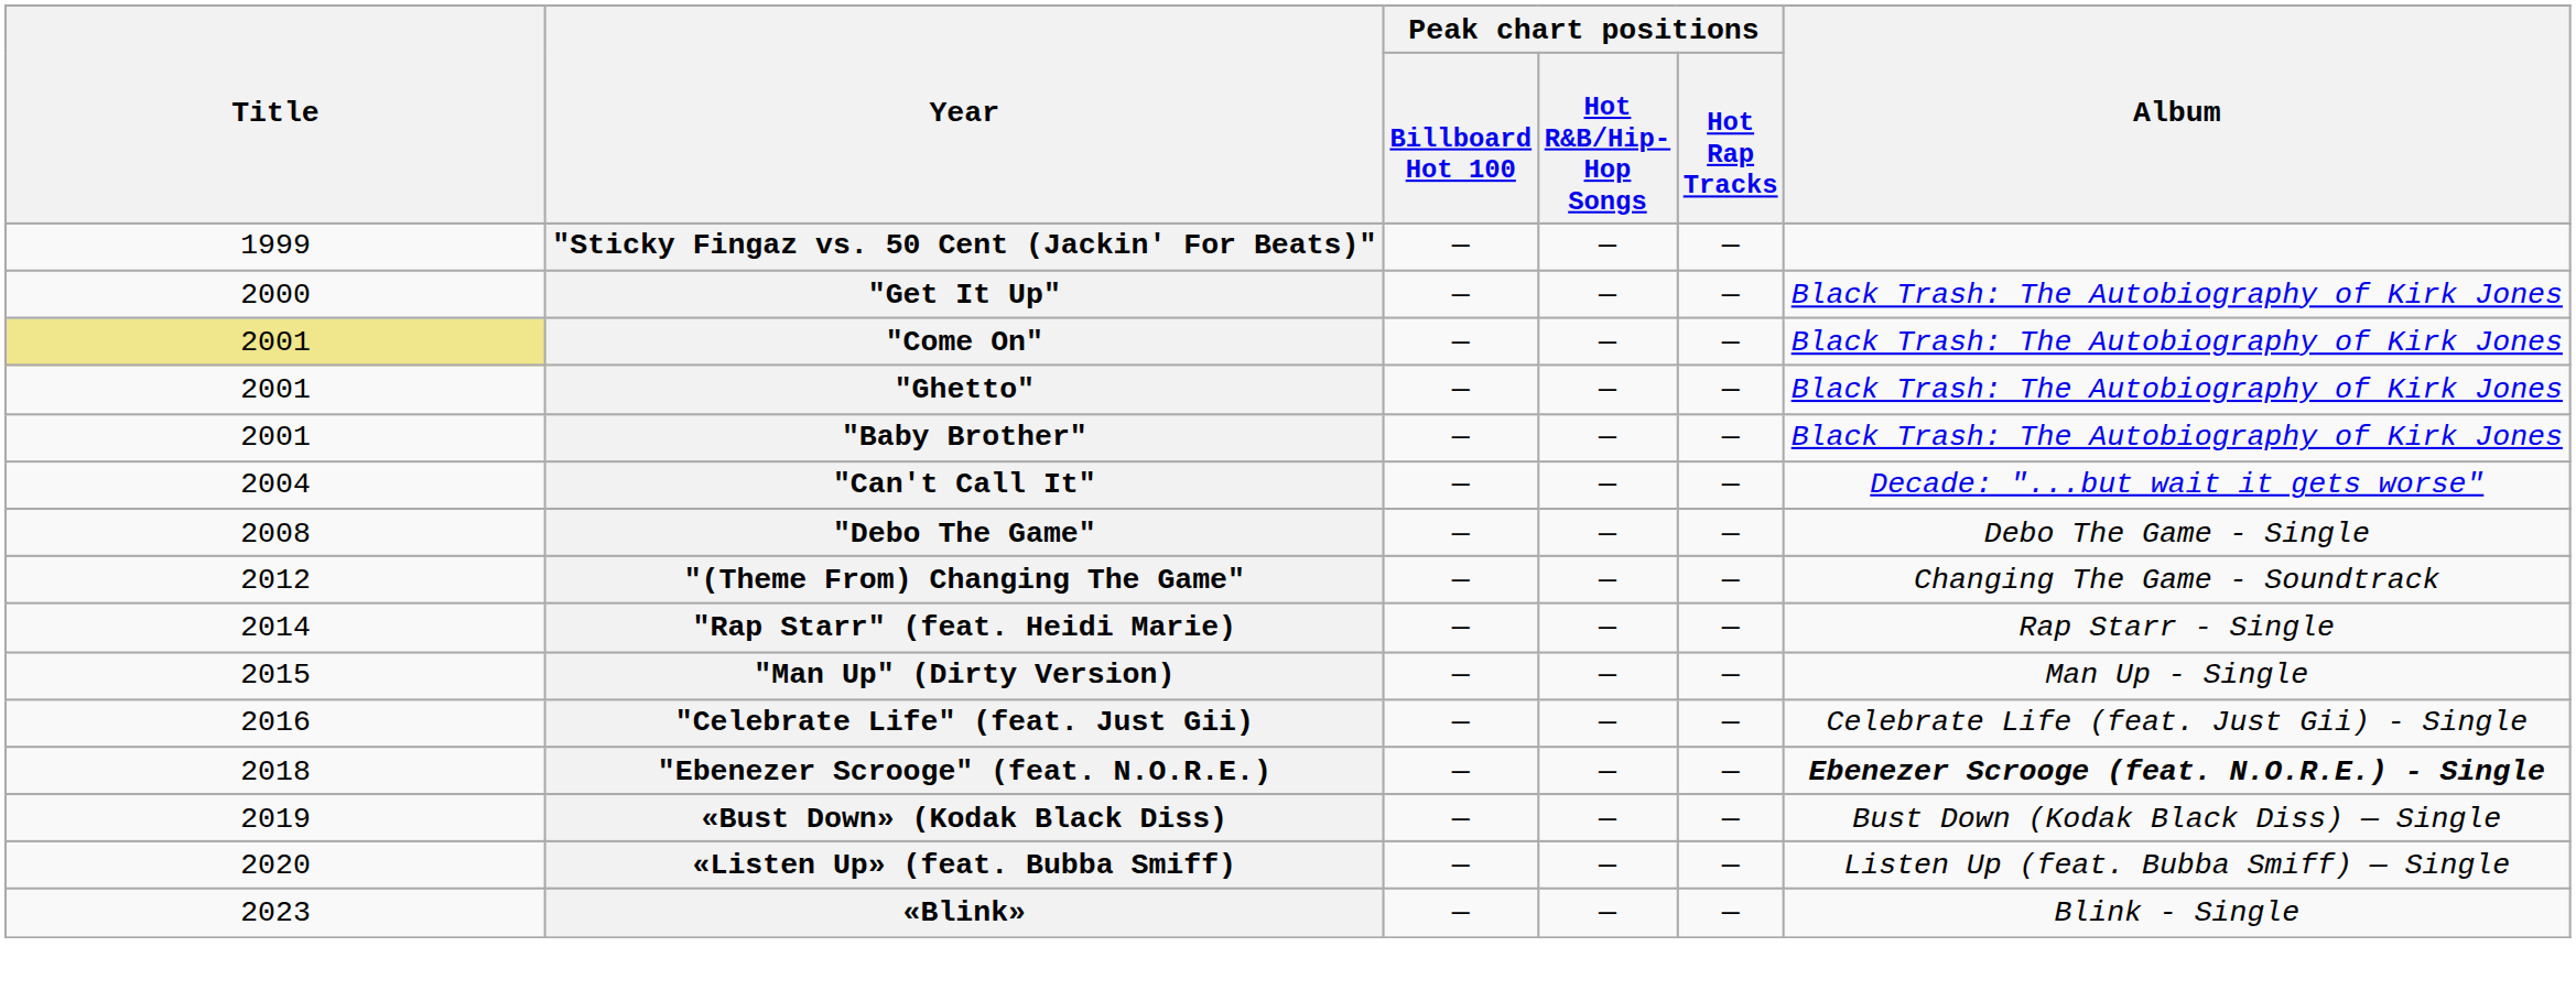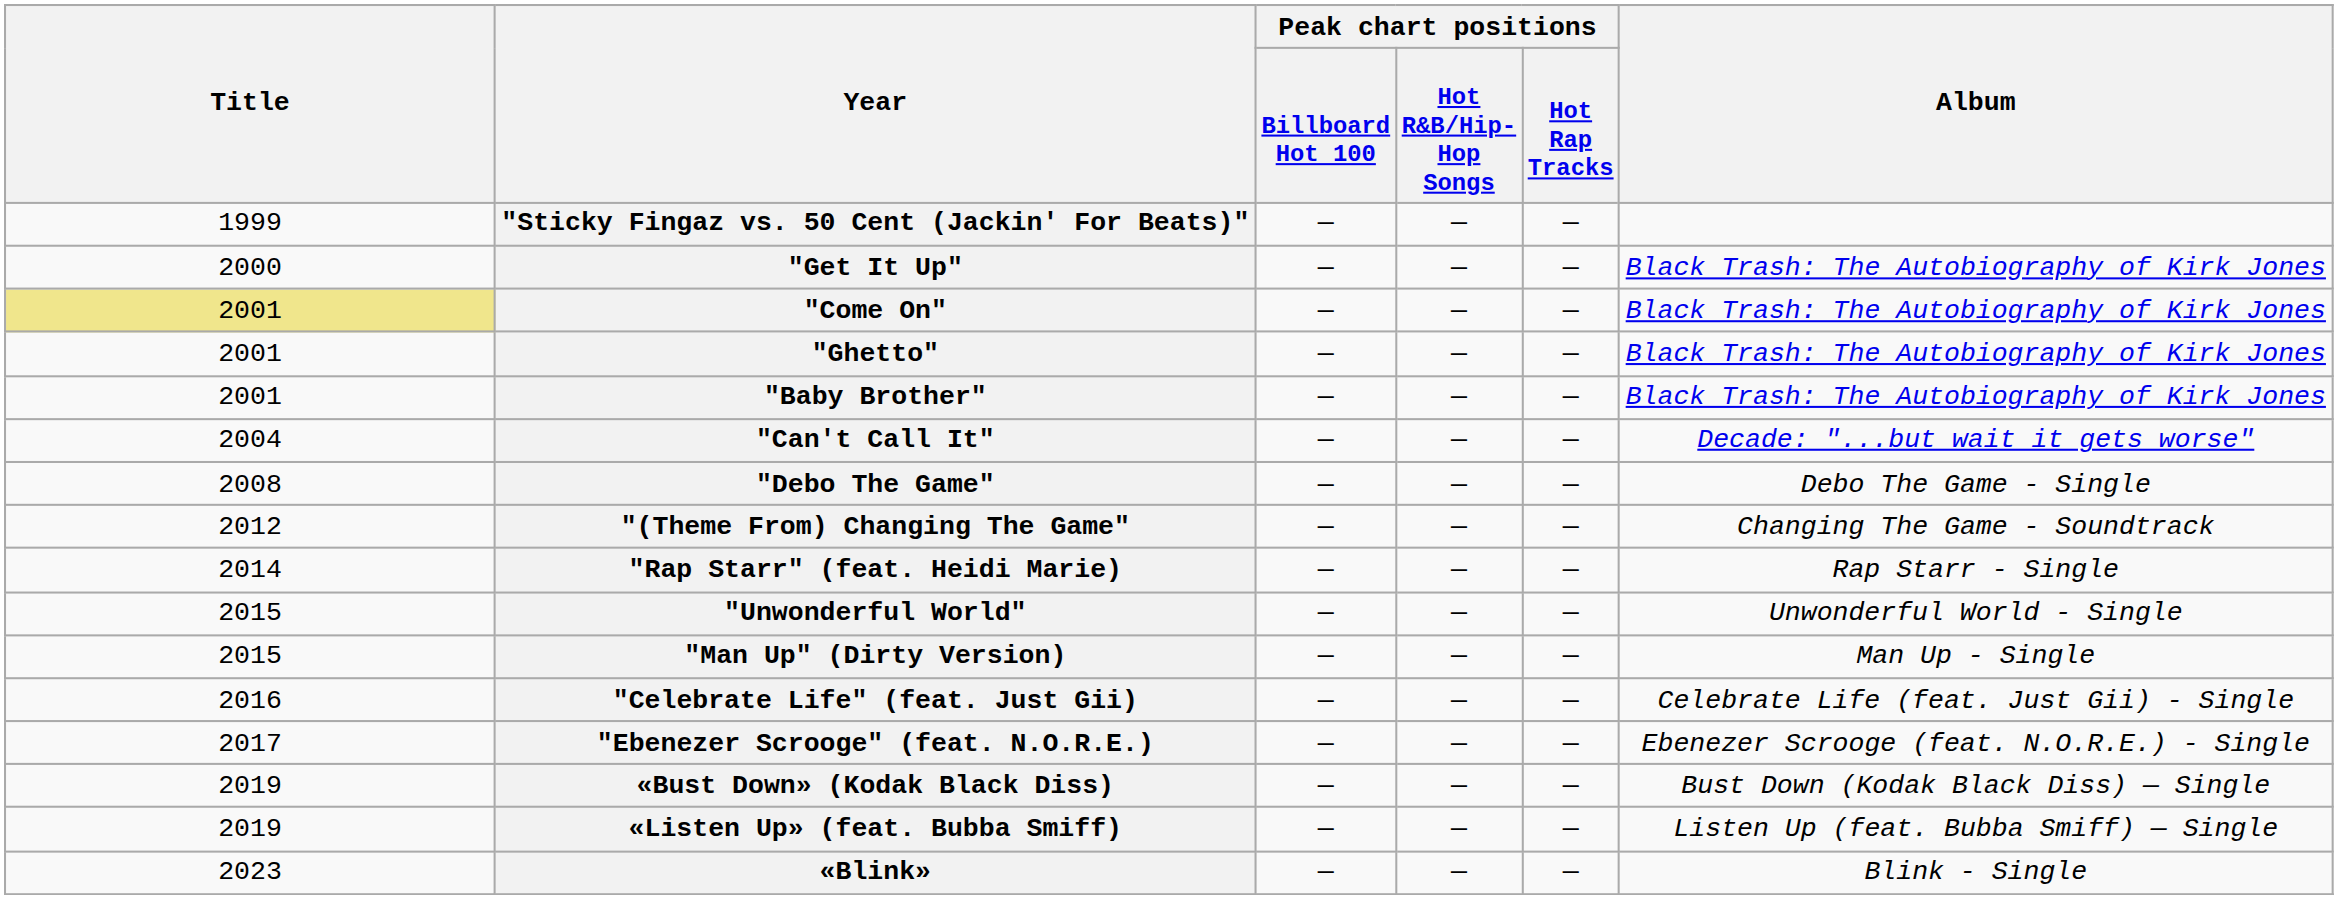 <table class="wikitable plainrowheaders" style="text-align:center;" border="1">
 <tr>
 <th scope="col" rowspan="2" style="width:18em;">Title</th>
 <th scope="col" rowspan="2">Year</th>
 <th scope="col" colspan="3">Peak chart positions</th>
 <th scope="col" rowspan="2">Album</th>
 </tr>
 <tr>
 <th scope="col" style="width:3em;font-size:90%;"><br><a href='#'>Billboard Hot 100</a></th>
 <th scope="col" style="width:3em;font-size:90%;"><br><a href='#'>Hot R&B/Hip-Hop Songs</a></th>
 <th scope="col" style="width:3em;font-size:90%;"><br><a href='#'>Hot Rap Tracks</a></th>
 </tr>
 <tr>
 <td>1999</td>
 <th scope="row">"Sticky Fingaz vs. 50 Cent (Jackin' For Beats)"</th>
 <td>—</td>
 <td>—</td>
 <td>—</td>
 <td></td>
 </tr>
 <tr>
 <td>2000</td>
 <th scope="row">"Get It Up"</th>
 <td>—</td>
 <td>—</td>
 <td>—</td>
 <td><em><a href='#'>Black Trash: The Autobiography of Kirk Jones</a></em></td>
 </tr>
 <tr>
 <td style="background: khaki;">2001</td>
 <th scope="row">"Come On"</th>
 <td>—</td>
 <td>—</td>
 <td>—</td>
 <td><em><a href='#'>Black Trash: The Autobiography of Kirk Jones</a></em></td>
 </tr>
 <tr>
 <td>2001</td>
 <th scope="row">"Ghetto"</th>
 <td>—</td>
 <td>—</td>
 <td>—</td>
 <td><em><a href='#'>Black Trash: The Autobiography of Kirk Jones</a></em></td>
 </tr>
 <tr>
 <td>2001</td>
 <th scope="row">"Baby Brother"</th>
 <td>—</td>
 <td>—</td>
 <td>—</td>
 <td><em><a href='#'>Black Trash: The Autobiography of Kirk Jones</a></em></td>
 </tr>
 <tr>
 <td>2004</td>
 <th scope="row">"Can't Call It"</th>
 <td>—</td>
 <td>—</td>
 <td>—</td>
 <td><em><a href='#'>Decade: "...but wait it gets worse"</a></em></td>
 </tr>
 <tr>
 <td>2008</td>
 <th scope="row">"Debo The Game"</th>
 <td>—</td>
 <td>—</td>
 <td>—</td>
 <td><em>Debo The Game - Single</em></td>
 </tr>
 <tr>
 <td>2012</td>
 <th scope="row">"(Theme From) Changing The Game"</th>
 <td>—</td>
 <td>—</td>
 <td>—</td>
 <td><em>Changing The Game - Soundtrack</em></td>
 </tr>
 <tr>
 <td>2014</td>
 <th scope="row">"Rap Starr" (feat. Heidi Marie)</th>
 <td>—</td>
 <td>—</td>
 <td>—</td>
 <td><em>Rap Starr - Single</em></td>
 </tr>
 <tr>
 <td>2015</td>
+<th scope="row">"Unwonderful World"</th>
+<td>—</td>
+<td>—</td>
+<td>—</td>
+<td><em>Unwonderful World - Single</em></td>
+</tr>
+<tr>
+<td>2015</td>
 <th scope="row">"Man Up" (Dirty Version)</th>
 <td>—</td>
 <td>—</td>
 <td>—</td>
 <td><em>Man Up - Single</em></td>
 </tr>
 <tr>
 <td>2016</td>
 <th scope="row">"Celebrate Life" (feat. Just Gii)</th>
 <td>—</td>
 <td>—</td>
 <td>—</td>
 <td><em>Celebrate Life (feat. Just Gii) - Single</em></td>
 </tr>
 <tr>
-<td>2018</td>
+<td>2017</td>
 <th scope="row">"Ebenezer Scrooge" (feat. N.O.R.E.)</th>
 <td>—</td>
 <td>—</td>
 <td>—</td>
-<td><strong><em>Ebenezer Scrooge (feat. N.O.R.E.) - Single</em></strong></td>
+<td><em>Ebenezer Scrooge (feat. N.O.R.E.) - Single</em></td>
 </tr>
 <tr>
 <td>2019</td>
 <th scope="row">«Bust Down» (Kodak Black Diss)</th>
 <td>—</td>
 <td>—</td>
 <td>—</td>
 <td><em>Bust Down (Kodak Black Diss) — Single</em></td>
 </tr>
 <tr>
-<td>2020</td>
+<td>2019</td>
 <th scope="row">«Listen Up» (feat. Bubba Smiff)</th>
 <td>—</td>
 <td>—</td>
 <td>—</td>
 <td><em>Listen Up (feat. Bubba Smiff) — Single</em></td>
 </tr>
 <tr>
 <td>2023</td>
 <th scope="row">«Blink»</th>
 <td>—</td>
 <td>—</td>
 <td>—</td>
 <td><em>Blink - Single</em></td>
 </tr>
 <tr>
 </tr>
 </table>
